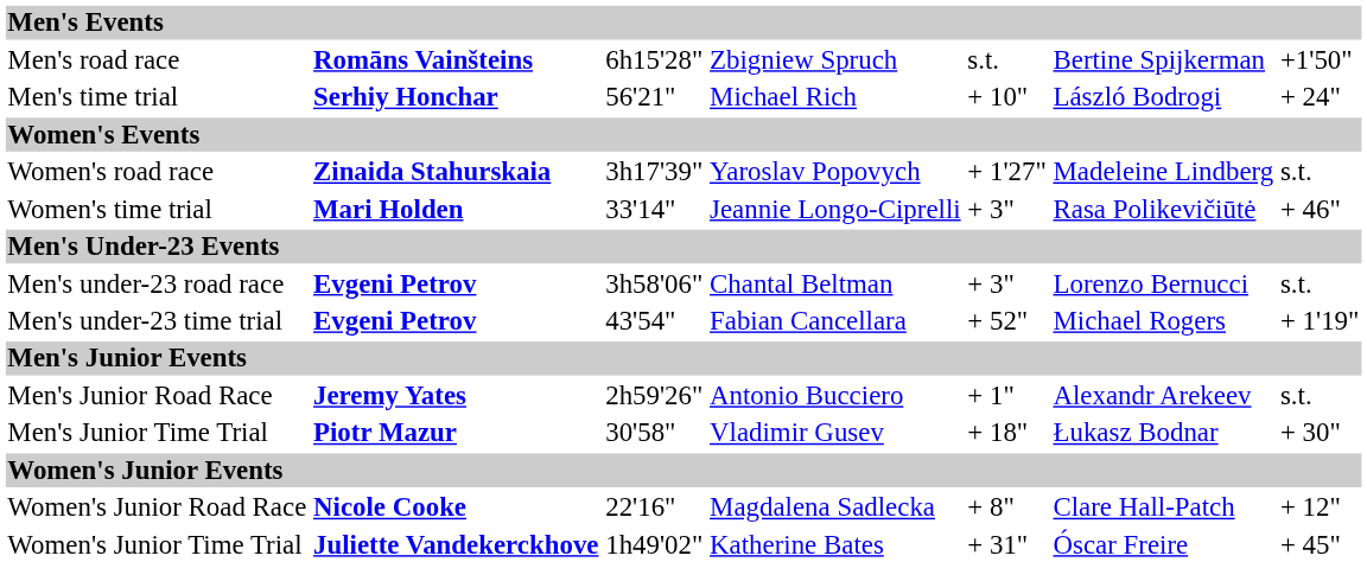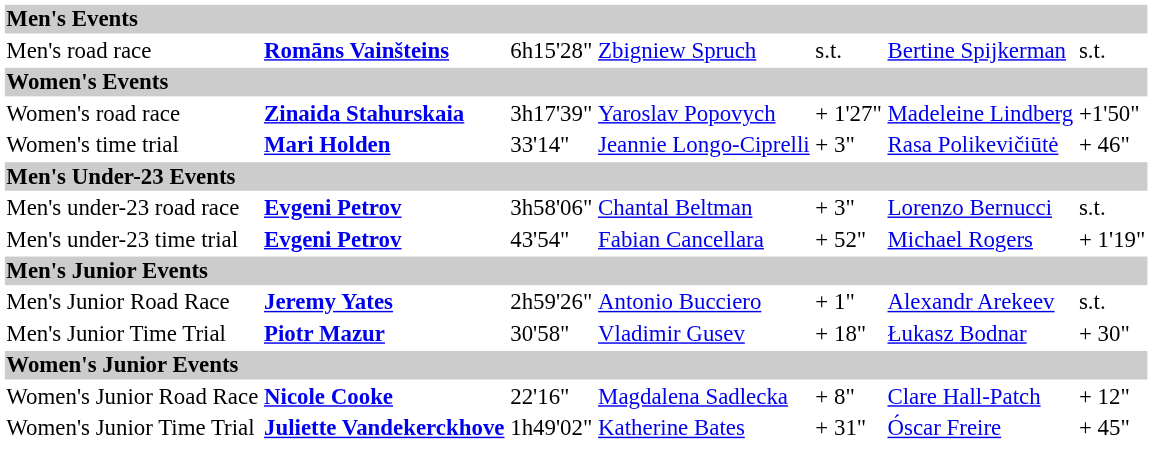 <table>
 <tr bgcolor="#cccccc">
 <td colspan=7><strong>Men's Events</strong></td>
 </tr>
 <tr>
 <td>Men's road race <br></td>
 <td><strong><a href='#'>Romāns Vainšteins</a></strong><br><small></small></td>
 <td>6h15'28"</td>
 <td><a href='#'>Zbigniew Spruch</a><br><small></small></td>
 <td>s.t.</td>
 <td><a href='#'>Bertine Spijkerman</a><br><small></small></td>
-<td>+1'50"</td>
-</tr>
-<tr>
-<td>Men's time trial<br></td>
-<td><strong><a href='#'>Serhiy Honchar</a></strong><br><small></small></td>
-<td>56'21"</td>
-<td><a href='#'>Michael Rich</a><br><small></small></td>
-<td>+ 10"</td>
-<td><a href='#'>László Bodrogi</a><br><small></small></td>
-<td>+ 24"</td>
+<td>s.t.</td>
 </tr>
 <tr bgcolor="#cccccc">
 <td colspan=7><strong>Women's Events</strong></td>
 </tr>
 <tr>
 <td>Women's road race<br></td>
 <td><strong><a href='#'>Zinaida Stahurskaia</a></strong><br><small></small></td>
 <td>3h17'39"</td>
 <td><a href='#'>Yaroslav Popovych</a><br><small></small></td>
 <td>+ 1'27"</td>
 <td><a href='#'>Madeleine Lindberg</a><br><small></small></td>
-<td>s.t.</td>
+<td>+1'50"</td>
 </tr>
 <tr>
 <td>Women's time trial<br></td>
 <td><strong><a href='#'>Mari Holden</a></strong><br><small></small></td>
 <td>33'14"</td>
 <td><a href='#'>Jeannie Longo-Ciprelli</a><br><small></small></td>
 <td>+ 3"</td>
 <td><a href='#'>Rasa Polikevičiūtė</a><br><small></small></td>
 <td>+ 46"</td>
 </tr>
 <tr bgcolor="#cccccc">
 <td colspan=7><strong>Men's Under-23 Events</strong></td>
 </tr>
 <tr>
 <td>Men's under-23 road race<br></td>
 <td><strong><a href='#'>Evgeni Petrov</a></strong><br><small></small></td>
 <td>3h58'06"</td>
 <td><a href='#'>Chantal Beltman</a><br><small></small></td>
 <td>+ 3"</td>
 <td><a href='#'>Lorenzo Bernucci</a><br><small></small></td>
 <td>s.t.</td>
 </tr>
 <tr>
 <td>Men's under-23 time trial<br></td>
 <td><strong><a href='#'>Evgeni Petrov</a></strong><br><small></small></td>
 <td>43'54"</td>
 <td><a href='#'>Fabian Cancellara</a><br><small></small></td>
 <td>+ 52"</td>
 <td><a href='#'>Michael Rogers</a><br><small></small></td>
 <td>+ 1'19"</td>
 </tr>
 <tr bgcolor="#cccccc">
 <td colspan=7><strong>Men's Junior Events</strong></td>
 </tr>
 <tr>
 <td>Men's Junior Road Race<br></td>
 <td><strong><a href='#'>Jeremy Yates</a></strong><br><small></small></td>
 <td>2h59'26"</td>
 <td><a href='#'>Antonio Bucciero</a><br><small></small></td>
 <td>+ 1"</td>
 <td><a href='#'>Alexandr Arekeev</a><br><small></small></td>
 <td>s.t.</td>
 </tr>
 <tr>
 <td>Men's Junior Time Trial<br></td>
 <td><strong><a href='#'>Piotr Mazur</a></strong><br><small></small></td>
 <td>30'58"</td>
 <td><a href='#'>Vladimir Gusev</a><br><small></small></td>
 <td>+ 18"</td>
 <td><a href='#'>Łukasz Bodnar</a><br><small></small></td>
 <td>+ 30"</td>
 </tr>
 <tr bgcolor="#cccccc">
 <td colspan=7><strong>Women's Junior Events</strong></td>
 </tr>
 <tr>
 <td>Women's Junior Road Race<br></td>
 <td><strong><a href='#'>Nicole Cooke</a></strong><br><small></small></td>
 <td>22'16"</td>
 <td><a href='#'>Magdalena Sadlecka</a><br><small></small></td>
 <td>+ 8"</td>
 <td><a href='#'>Clare Hall-Patch</a><br><small></small></td>
 <td>+ 12"</td>
 </tr>
 <tr>
 <td>Women's Junior Time Trial<br></td>
 <td><strong><a href='#'>Juliette Vandekerckhove</a></strong><br><small></small></td>
 <td>1h49'02"</td>
 <td><a href='#'>Katherine Bates</a><br><small></small></td>
 <td>+ 31"</td>
 <td><a href='#'>Óscar Freire</a><br><small></small></td>
 <td>+ 45"</td>
 </tr>
 <tr>
 </tr>
 </table>
